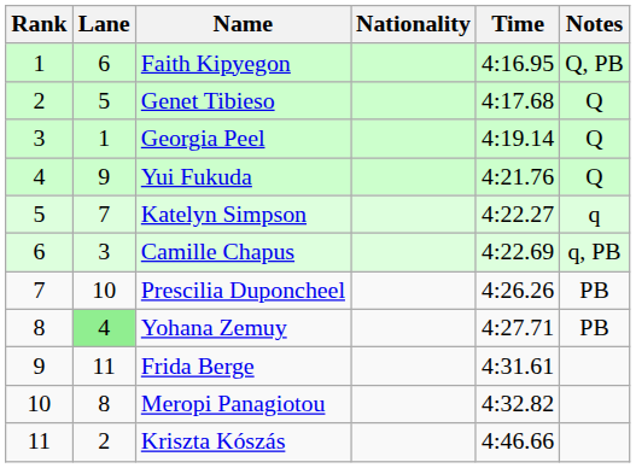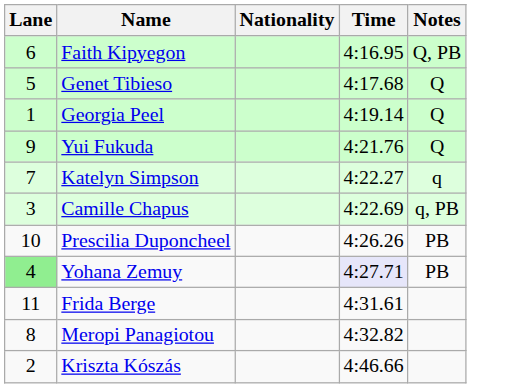 <table class="wikitable sortable" style="text-align:center">
 <tr>
-<th>Rank</th>
 <th>Lane</th>
 <th>Name</th>
 <th>Nationality</th>
 <th>Time</th>
 <th>Notes</th>
 </tr>
 <tr bgcolor=ccffcc>
-<td align=center>1</td>
 <td align=center>6</td>
 <td align=left><a href='#'>Faith Kipyegon</a></td>
 <td align=left></td>
 <td>4:16.95</td>
 <td>Q, PB</td>
 </tr>
 <tr bgcolor=ccffcc>
-<td align=center>2</td>
 <td align=center>5</td>
 <td align=left><a href='#'>Genet Tibieso</a></td>
 <td align=left></td>
 <td>4:17.68</td>
 <td>Q</td>
 </tr>
 <tr bgcolor=ccffcc>
-<td align=center>3</td>
 <td align=center>1</td>
 <td align=left><a href='#'>Georgia Peel</a></td>
 <td align=left></td>
 <td>4:19.14</td>
 <td>Q</td>
 </tr>
 <tr bgcolor=ccffcc>
-<td align=center>4</td>
 <td align=center>9</td>
 <td align=left><a href='#'>Yui Fukuda</a></td>
 <td align=left></td>
 <td>4:21.76</td>
 <td>Q</td>
 </tr>
 <tr bgcolor=ddffdd>
-<td align=center>5</td>
 <td align=center>7</td>
 <td align=left><a href='#'>Katelyn Simpson</a></td>
 <td align=left></td>
 <td>4:22.27</td>
 <td>q</td>
 </tr>
 <tr bgcolor=ddffdd>
-<td align=center>6</td>
 <td align=center>3</td>
 <td align=left><a href='#'>Camille Chapus</a></td>
 <td align=left></td>
 <td>4:22.69</td>
 <td>q, PB</td>
 </tr>
 <tr>
-<td align=center>7</td>
 <td align=center>10</td>
 <td align=left><a href='#'>Prescilia Duponcheel</a></td>
 <td align=left></td>
 <td>4:26.26</td>
 <td>PB</td>
 </tr>
 <tr>
-<td align=center>8</td>
 <td align=center style="background: lightgreen;">4</td>
 <td align=left><a href='#'>Yohana Zemuy</a></td>
 <td align=left></td>
-<td>4:27.71</td>
+<td style="background: lavender;">4:27.71</td>
 <td>PB</td>
 </tr>
 <tr>
-<td align=center>9</td>
 <td align=center>11</td>
 <td align=left><a href='#'>Frida Berge</a></td>
 <td align=left></td>
 <td>4:31.61</td>
 <td></td>
 </tr>
 <tr>
-<td align=center>10</td>
 <td align=center>8</td>
 <td align=left><a href='#'>Meropi Panagiotou</a></td>
 <td align=left></td>
 <td>4:32.82</td>
 <td></td>
 </tr>
 <tr>
-<td align=center>11</td>
 <td align=center>2</td>
 <td align=left><a href='#'>Kriszta Kószás</a></td>
 <td align=left></td>
 <td>4:46.66</td>
 <td></td>
 </tr>
 </table>
